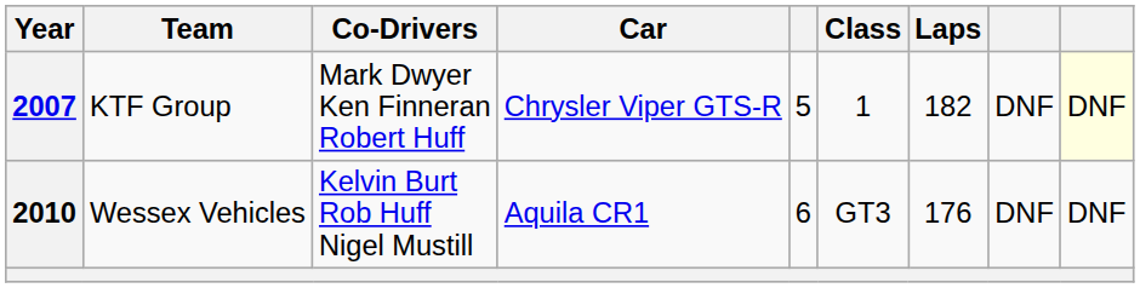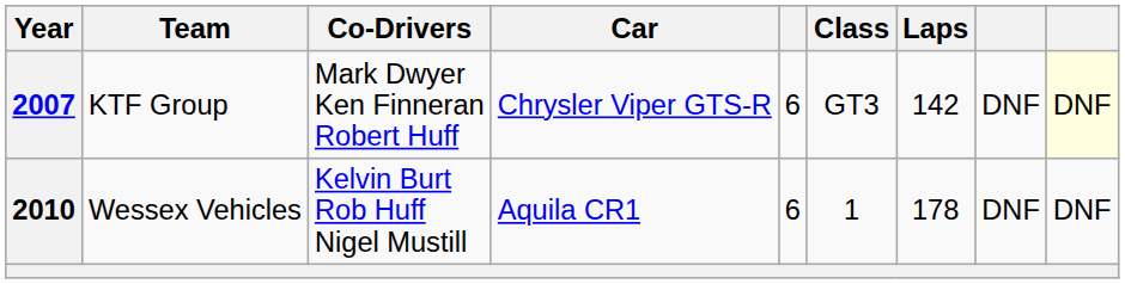 <table class="wikitable" style="font-size:90%">
 <tr>
 <th>Year</th>
 <th>Team</th>
 <th>Co-Drivers</th>
 <th>Car</th>
 <th></th>
 <th>Class</th>
 <th>Laps</th>
 <th></th>
 <th></th>
 </tr>
 <tr style="text-align:center;">
 <th><a href='#'>2007</a></th>
 <td align="left" nowrap> KTF Group</td>
 <td align="left" nowrap> Mark Dwyer<br> Ken Finneran<br> <a href='#'>Robert Huff</a></td>
 <td align="left" nowrap><a href='#'>Chrysler Viper GTS-R</a></td>
-<td>5</td>
-<td>1</td>
-<td>182</td>
+<td>6</td>
+<td>GT3</td>
+<td>142</td>
 <td>DNF</td>
 <td style="background: lightyellow;">DNF</td>
 </tr>
 <tr style="text-align:center;">
 <th>2010</th>
 <td align="left" nowrap> Wessex Vehicles</td>
 <td align="left" nowrap> <a href='#'>Kelvin Burt</a><br> <a href='#'>Rob Huff</a><br> Nigel Mustill</td>
 <td align="left" nowrap><a href='#'>Aquila CR1</a></td>
 <td>6</td>
-<td>GT3</td>
-<td>176</td>
+<td>1</td>
+<td>178</td>
 <td>DNF</td>
 <td>DNF</td>
 </tr>
 <tr>
 <th colspan="9"></th>
 </tr>
 </table>
